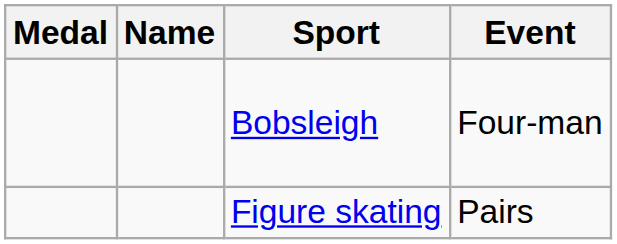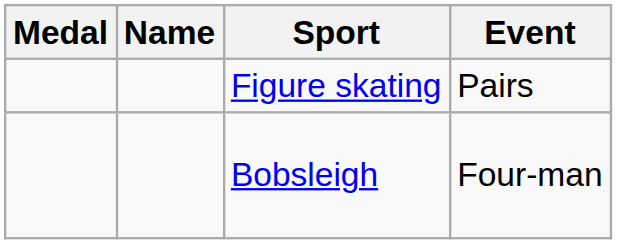 <table class="wikitable sortable" style="font-size:90%">
 <tr>
 <th>Medal</th>
 <th>Name</th>
 <th>Sport</th>
 <th>Event</th>
 </tr>
 <tr>
 <td></td>
+<td> <br> </td>
+<td><a href='#'>Figure skating</a></td>
+<td>Pairs</td>
+</tr>
+<tr>
+<td></td>
 <td> <br>  <br>  <br> </td>
 <td><a href='#'>Bobsleigh</a></td>
 <td>Four-man</td>
 </tr>
-<tr>
-<td></td>
-<td> <br> </td>
-<td><a href='#'>Figure skating</a></td>
-<td>Pairs</td>
-</tr>
 </table>
